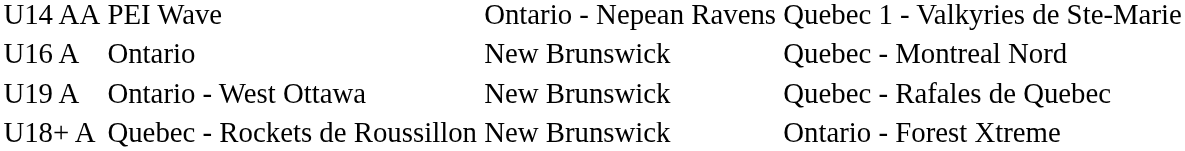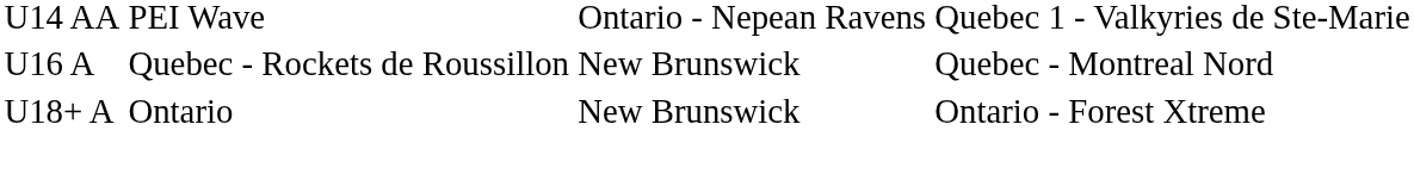 <table>
 <tr>
 <td>U14 AA</td>
 <td> PEI Wave</td>
 <td> Ontario - Nepean Ravens</td>
 <td> Quebec 1 - Valkyries de Ste-Marie</td>
 </tr>
 <tr>
 <td>U16 A</td>
-<td> Ontario</td>
+<td> Quebec - Rockets de Roussillon</td>
 <td> New Brunswick</td>
 <td> Quebec - Montreal Nord</td>
 </tr>
 <tr>
-<td>U19 A</td>
-<td> Ontario - West Ottawa</td>
-<td> New Brunswick</td>
-<td> Quebec - Rafales de Quebec</td>
-</tr>
-<tr>
 <td>U18+ A</td>
-<td> Quebec - Rockets de Roussillon</td>
+<td> Ontario</td>
 <td> New Brunswick</td>
 <td> Ontario - Forest Xtreme</td>
 </tr>
 </table>
